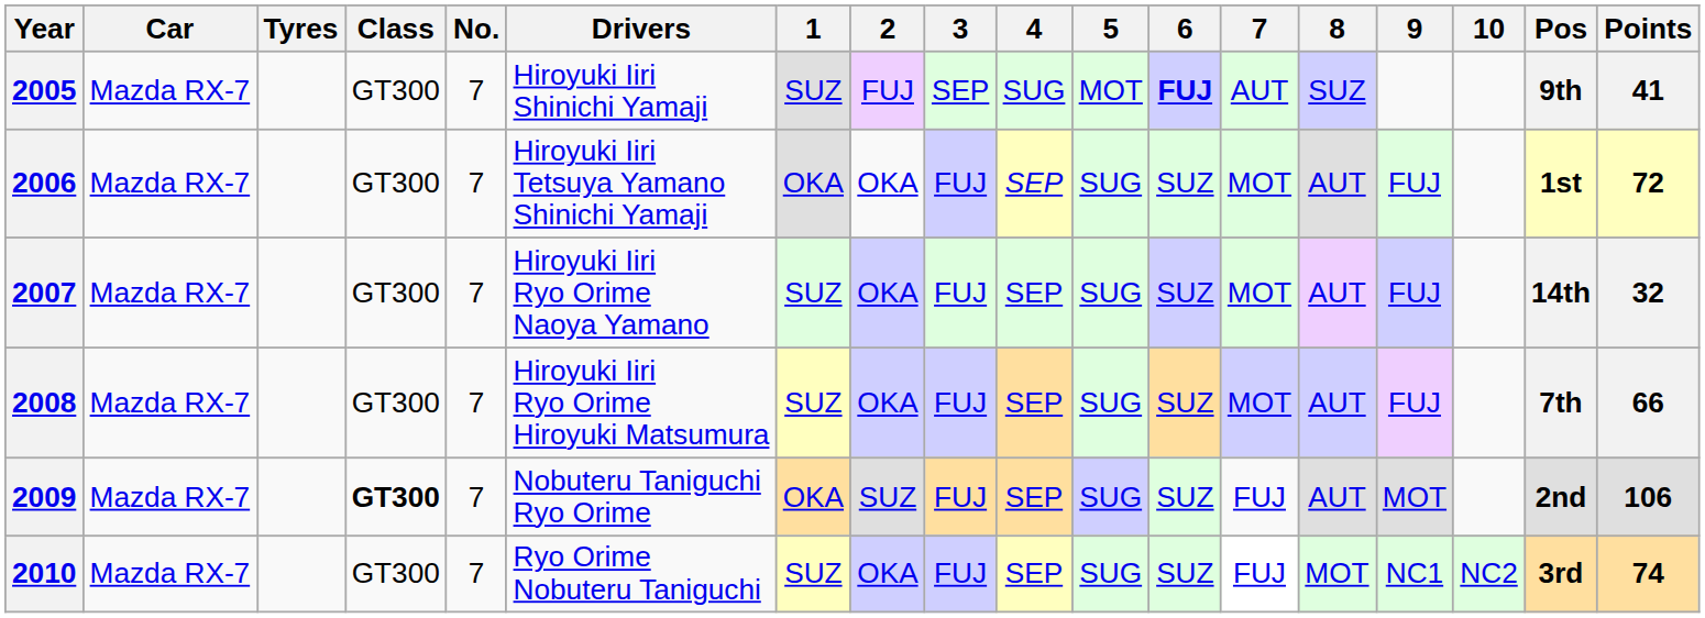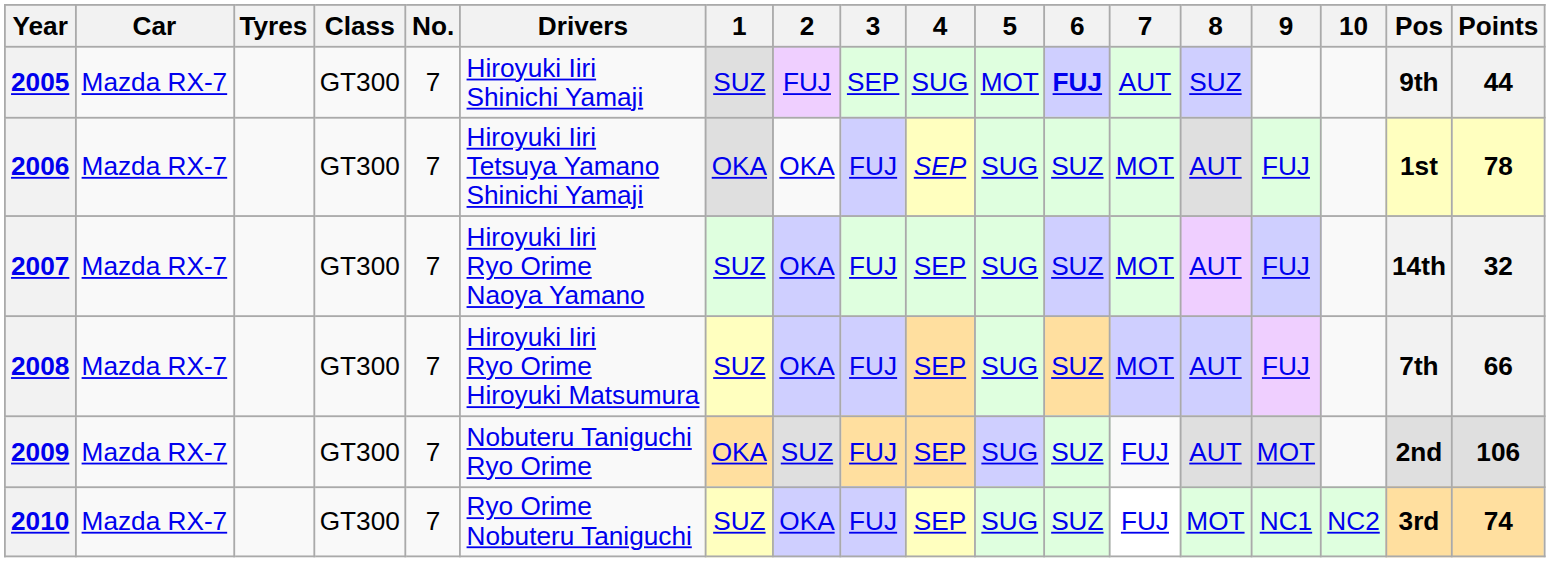 <table class="wikitable" style="text-align:center; font-size:90%">
 <tr>
 <th>Year</th>
 <th>Car</th>
 <th>Tyres</th>
 <th>Class</th>
 <th>No.</th>
 <th>Drivers</th>
 <th>1</th>
 <th>2</th>
 <th>3</th>
 <th>4</th>
 <th>5</th>
 <th>6</th>
 <th>7</th>
 <th>8</th>
 <th>9</th>
 <th>10</th>
 <th>Pos</th>
 <th>Points</th>
 </tr>
 <tr>
 <th><a href='#'>2005</a></th>
 <td><a href='#'>Mazda RX-7</a></td>
 <td></td>
 <td>GT300</td>
 <td>7</td>
 <td align="left"> <a href='#'>Hiroyuki Iiri</a><br> <a href='#'>Shinichi Yamaji</a></td>
 <td style="background:#DFDFDF;"><a href='#'>SUZ</a><br></td>
 <td style="background:#EFCFFF;"><a href='#'>FUJ</a><br></td>
 <td style="background:#DFFFDF;"><a href='#'>SEP</a><br></td>
 <td style="background:#DFFFDF;"><a href='#'>SUG</a><br></td>
 <td style="background:#DFFFDF;"><a href='#'>MOT</a><br></td>
 <td style="background:#CFCFFF;"><strong><a href='#'>FUJ</a><br></strong></td>
 <td style="background:#DFFFDF;"><a href='#'>AUT</a><br></td>
 <td style="background:#CFCFFF;"><a href='#'>SUZ</a><br></td>
 <td></td>
 <td></td>
 <th>9th</th>
-<th>41</th>
+<th>44</th>
 </tr>
 <tr>
 <th><a href='#'>2006</a></th>
 <td><a href='#'>Mazda RX-7</a></td>
 <td></td>
 <td>GT300</td>
 <td>7</td>
 <td align="left"> <a href='#'>Hiroyuki Iiri</a><br> <a href='#'>Tetsuya Yamano</a><br> <a href='#'>Shinichi Yamaji</a></td>
 <td style="background:#DFDFDF;"><a href='#'>OKA</a><br></td>
 <td><a href='#'>OKA</a></td>
 <td style="background:#CFCFFF;"><a href='#'>FUJ</a><br></td>
 <td style="background:#FFFFBF;"><a href='#'><em>SEP</em></a><br></td>
 <td style="background:#DFFFDF;"><a href='#'>SUG</a><br></td>
 <td style="background:#DFFFDF;"><a href='#'>SUZ</a><br></td>
 <td style="background:#DFFFDF;"><a href='#'>MOT</a><br></td>
 <td style="background:#DFDFDF;"><a href='#'>AUT</a><br></td>
 <td style="background:#DFFFDF;"><a href='#'>FUJ</a><br></td>
 <td></td>
 <th style="background:#FFFFBF;">1st</th>
-<th style="background:#FFFFBF;">72</th>
+<th style="background:#FFFFBF;">78</th>
 </tr>
 <tr>
 <th><a href='#'>2007</a></th>
 <td><a href='#'>Mazda RX-7</a></td>
 <td></td>
 <td>GT300</td>
 <td>7</td>
 <td align="left"> <a href='#'>Hiroyuki Iiri</a><br> <a href='#'>Ryo Orime</a><br> <a href='#'>Naoya Yamano</a></td>
 <td style="background:#DFFFDF;"><a href='#'>SUZ</a><br></td>
 <td style="background:#CFCFFF;"><a href='#'>OKA</a><br></td>
 <td style="background:#DFFFDF;"><a href='#'>FUJ</a><br></td>
 <td style="background:#DFFFDF;"><a href='#'>SEP</a><br></td>
 <td style="background:#DFFFDF;"><a href='#'>SUG</a><br></td>
 <td style="background:#CFCFFF;"><a href='#'>SUZ</a><br></td>
 <td style="background:#DFFFDF;"><a href='#'>MOT</a><br></td>
 <td style="background:#EFCFFF;"><a href='#'>AUT</a><br></td>
 <td style="background:#CFCFFF;"><a href='#'>FUJ</a><br></td>
 <td></td>
 <th>14th</th>
 <th>32</th>
 </tr>
 <tr>
 <th><a href='#'>2008</a></th>
 <td><a href='#'>Mazda RX-7</a></td>
 <td></td>
 <td>GT300</td>
 <td>7</td>
 <td align="left"> <a href='#'>Hiroyuki Iiri</a><br> <a href='#'>Ryo Orime</a><br> <a href='#'>Hiroyuki Matsumura</a></td>
 <td style="background:#FFFFBF;"><a href='#'>SUZ</a><br></td>
 <td style="background:#CFCFFF;"><a href='#'>OKA</a><br></td>
 <td style="background:#CFCFFF;"><a href='#'>FUJ</a><br></td>
 <td style="background:#FFDF9F;"><a href='#'>SEP</a><br></td>
 <td style="background:#DFFFDF;"><a href='#'>SUG</a><br></td>
 <td style="background:#FFDF9F;"><a href='#'>SUZ</a><br></td>
 <td style="background:#CFCFFF;"><a href='#'>MOT</a><br></td>
 <td style="background:#CFCFFF;"><a href='#'>AUT</a><br></td>
 <td style="background:#EFCFFF;"><a href='#'>FUJ</a><br></td>
 <td></td>
 <th>7th</th>
 <th>66</th>
 </tr>
 <tr>
 <th><a href='#'>2009</a></th>
 <td><a href='#'>Mazda RX-7</a></td>
 <td></td>
-<td><strong>GT300</strong></td>
+<td>GT300</td>
 <td>7</td>
 <td align="left"> <a href='#'>Nobuteru Taniguchi</a><br> <a href='#'>Ryo Orime</a></td>
 <td style="background:#FFDF9F;"><a href='#'>OKA</a><br></td>
 <td style="background:#DFDFDF;"><a href='#'>SUZ</a><br></td>
 <td style="background:#FFDF9F;"><a href='#'>FUJ</a><br></td>
 <td style="background:#FFDF9F;"><a href='#'>SEP</a><br></td>
 <td style="background:#CFCFFF;"><a href='#'>SUG</a><br></td>
 <td style="background:#DFFFDF;"><a href='#'>SUZ</a><br></td>
 <td><a href='#'>FUJ</a><br></td>
 <td style="background:#DFDFDF;"><a href='#'>AUT</a><br></td>
 <td style="background:#DFDFDF;"><a href='#'>MOT</a><br></td>
 <td></td>
 <th style="background:#DFDFDF;">2nd</th>
 <th style="background:#DFDFDF;">106</th>
 </tr>
 <tr>
 <th><a href='#'>2010</a></th>
 <td><a href='#'>Mazda RX-7</a></td>
 <td></td>
 <td>GT300</td>
 <td>7</td>
 <td align="left"> <a href='#'>Ryo Orime</a><br> <a href='#'>Nobuteru Taniguchi</a></td>
 <td style="background:#FFFFBF;"><a href='#'>SUZ</a><br></td>
 <td style="background:#CFCFFF;"><a href='#'>OKA</a><br></td>
 <td style="background:#CFCFFF;"><a href='#'>FUJ</a><br></td>
 <td style="background:#FFFFBF;"><a href='#'>SEP</a><br></td>
 <td style="background:#DFFFDF;"><a href='#'>SUG</a><br></td>
 <td style="background:#DFFFDF;"><a href='#'>SUZ</a><br></td>
 <td style="background:#fff;"><a href='#'>FUJ</a><br></td>
 <td style="background:#DFFFDF;"><a href='#'>MOT</a><br></td>
 <td style="background:#DFFFDF;"><a href='#'>NC1</a><br></td>
 <td style="background:#DFFFDF;"><a href='#'>NC2</a><br></td>
 <th style="background:#FFDF9F;">3rd</th>
 <th style="background:#FFDF9F;">74</th>
 </tr>
 </table>
